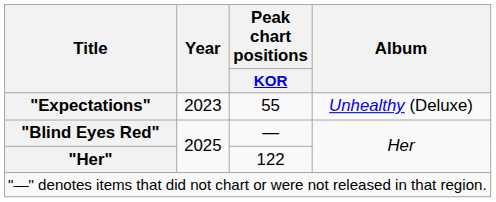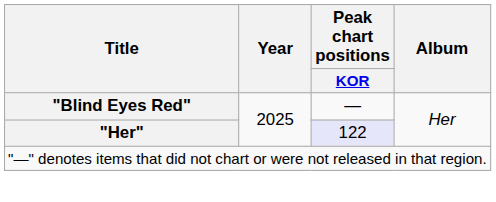 <table class="wikitable plainrowheaders" style="text-align:center">
 <tr>
 <th scope="col" rowspan="2">Title</th>
 <th scope="col" rowspan="2">Year</th>
 <th scope="col" colspan="1">Peak chart positions</th>
 <th scope="col" rowspan="2">Album</th>
 </tr>
 <tr>
 <th scope="col" style="width:3em;font-size:90%"><a href='#'>KOR</a><br></th>
 </tr>
 <tr>
-<th scope="row">"Expectations"<br></th>
-<td>2023</td>
-<td>55</td>
-<td><em><a href='#'>Unhealthy</a></em> (Deluxe)</td>
-</tr>
-<tr>
 <th scope="row">"Blind Eyes Red"</th>
 <td rowspan="2">2025</td>
 <td>—</td>
 <td rowspan="2"><em>Her</em></td>
 </tr>
 <tr>
 <th scope="row">"Her"</th>
-<td>122</td>
+<td style="background: lavender;">122</td>
 </tr>
 <tr>
 <td colspan="4" style="text-align:center; font-size:90%">"—" denotes items that did not chart or were not released in that region.</td>
 </tr>
 </table>
